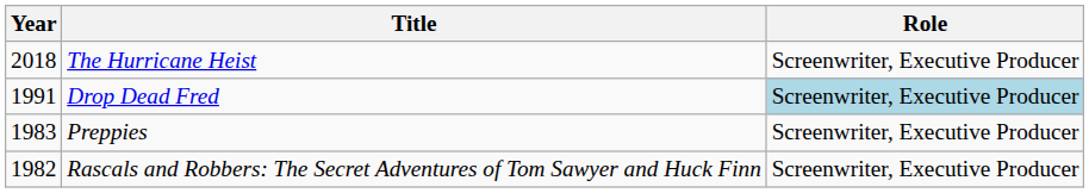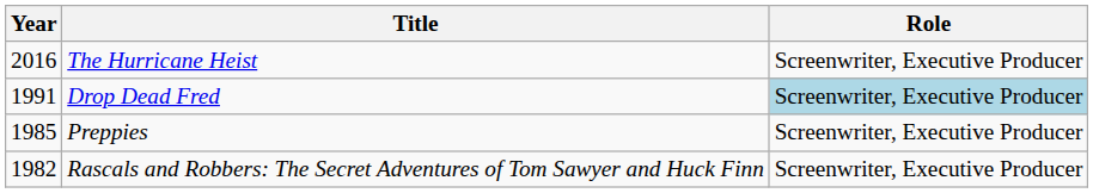 <table class="wikitable">
 <tr>
 <th>Year</th>
 <th>Title</th>
 <th>Role</th>
 </tr>
 <tr>
-<td>2018</td>
+<td>2016</td>
 <td><em><a href='#'>The Hurricane Heist</a></em></td>
 <td>Screenwriter, Executive Producer</td>
 </tr>
 <tr>
 <td>1991</td>
 <td><em><a href='#'>Drop Dead Fred</a></em></td>
 <td style="background: lightblue;">Screenwriter, Executive Producer</td>
 </tr>
 <tr>
-<td>1983</td>
+<td>1985</td>
 <td><em>Preppies</em></td>
 <td>Screenwriter, Executive Producer</td>
 </tr>
 <tr>
 <td>1982</td>
 <td><em>Rascals and Robbers: The Secret Adventures of Tom Sawyer and Huck Finn</em></td>
 <td>Screenwriter, Executive Producer</td>
 </tr>
 </table>
